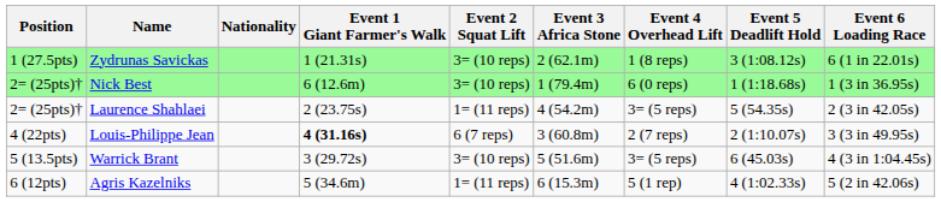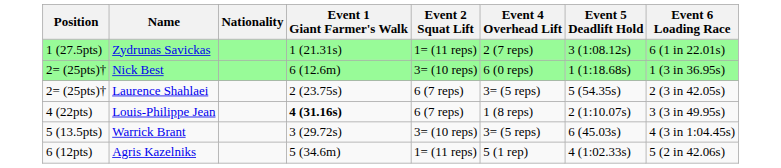 <table class="sortable wikitable" style="margin:auto;">
 <tr>
 <th>Position</th>
 <th>Name</th>
 <th>Nationality</th>
 <th>Event 1<br>Giant Farmer's Walk</th>
 <th>Event 2<br>Squat Lift</th>
-<th>Event 3<br>Africa Stone</th>
 <th>Event 4<br>Overhead Lift</th>
 <th>Event 5<br>Deadlift Hold</th>
 <th>Event 6<br>Loading Race</th>
 </tr>
 <tr style="background:palegreen;">
 <td>1 (27.5pts)</td>
 <td><a href='#'>Zydrunas Savickas</a></td>
 <td></td>
 <td>1 (21.31s)</td>
-<td>3= (10 reps)</td>
-<td>2 (62.1m)</td>
-<td>1 (8 reps)</td>
+<td>1= (11 reps)</td>
+<td>2 (7 reps)</td>
 <td>3 (1:08.12s)</td>
 <td>6 (1 in 22.01s)</td>
 </tr>
 <tr style="background:palegreen;">
 <td>2= (25pts)†</td>
 <td><a href='#'>Nick Best</a></td>
 <td></td>
 <td>6 (12.6m)</td>
 <td>3= (10 reps)</td>
-<td>1 (79.4m)</td>
 <td>6 (0 reps)</td>
 <td>1 (1:18.68s)</td>
 <td>1 (3 in 36.95s)</td>
 </tr>
 <tr>
 <td>2= (25pts)†</td>
 <td><a href='#'>Laurence Shahlaei</a></td>
 <td></td>
 <td>2 (23.75s)</td>
-<td>1= (11 reps)</td>
-<td>4 (54.2m)</td>
+<td>6 (7 reps)</td>
 <td>3= (5 reps)</td>
 <td>5 (54.35s)</td>
 <td>2 (3 in 42.05s)</td>
 </tr>
 <tr>
 <td>4 (22pts)</td>
 <td><a href='#'>Louis-Philippe Jean</a></td>
 <td></td>
 <td><strong>4 (31.16s)</strong></td>
 <td>6 (7 reps)</td>
-<td>3 (60.8m)</td>
-<td>2 (7 reps)</td>
+<td>1 (8 reps)</td>
 <td>2 (1:10.07s)</td>
 <td>3 (3 in 49.95s)</td>
 </tr>
 <tr>
 <td>5 (13.5pts)</td>
 <td><a href='#'>Warrick Brant</a></td>
 <td></td>
 <td>3 (29.72s)</td>
 <td>3= (10 reps)</td>
-<td>5 (51.6m)</td>
 <td>3= (5 reps)</td>
 <td>6 (45.03s)</td>
 <td>4 (3 in 1:04.45s)</td>
 </tr>
 <tr>
 <td>6 (12pts)</td>
 <td><a href='#'>Agris Kazelniks</a></td>
 <td></td>
 <td>5 (34.6m)</td>
 <td>1= (11 reps)</td>
-<td>6 (15.3m)</td>
 <td>5 (1 rep)</td>
 <td>4 (1:02.33s)</td>
 <td>5 (2 in 42.06s)</td>
 </tr>
 </table>
